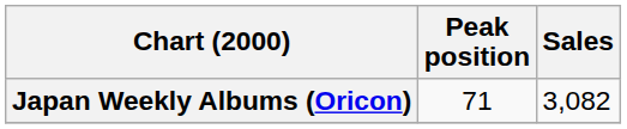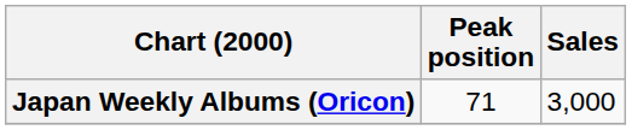 <table class="wikitable sortable plainrowheaders" style="text-align:center;">
 <tr>
 <th scope="col">Chart (2000)</th>
 <th scope="col">Peak<br>position</th>
 <th scope="col">Sales</th>
 </tr>
 <tr>
 <th scope="row">Japan Weekly Albums (<a href='#'>Oricon</a>)</th>
 <td style="text-align:center;">71</td>
-<td style="text-align:left;">3,082</td>
+<td style="text-align:left;">3,000</td>
 </tr>
 <tr>
 </tr>
 </table>
